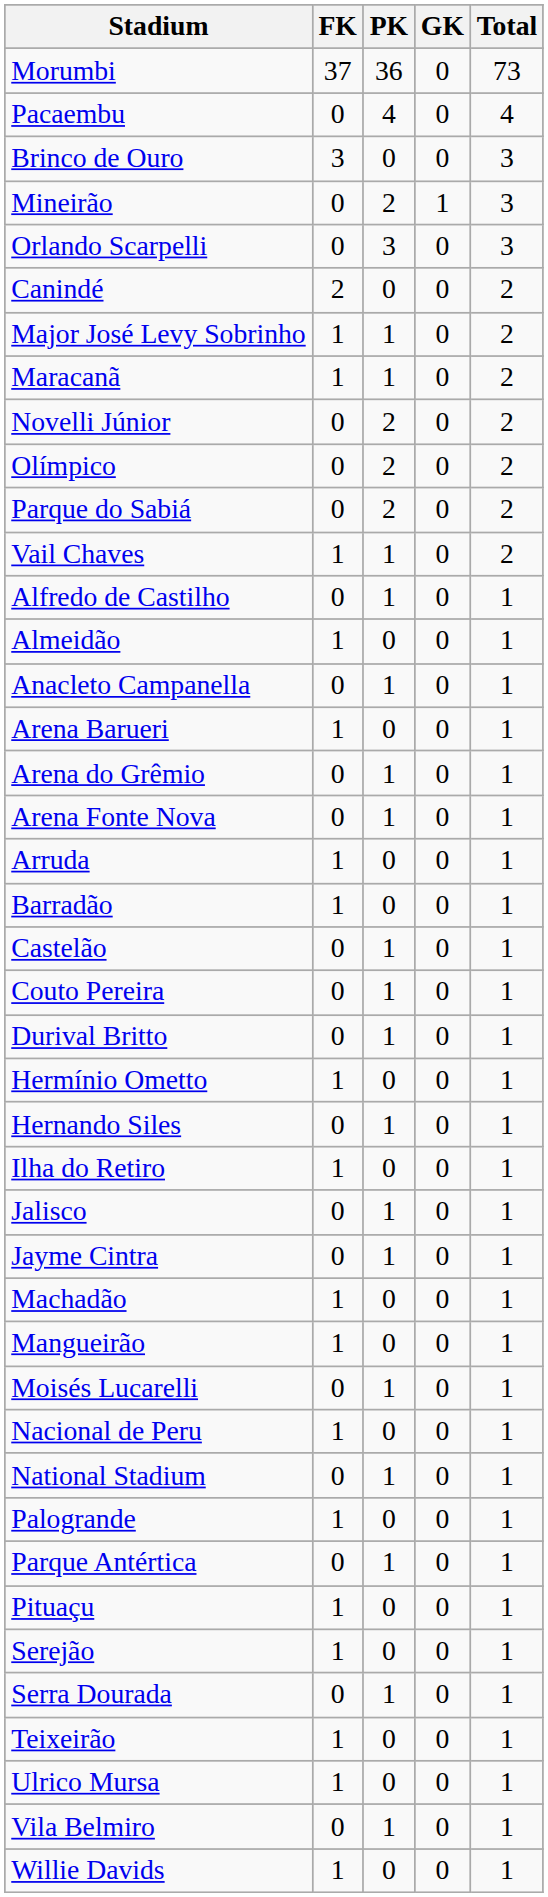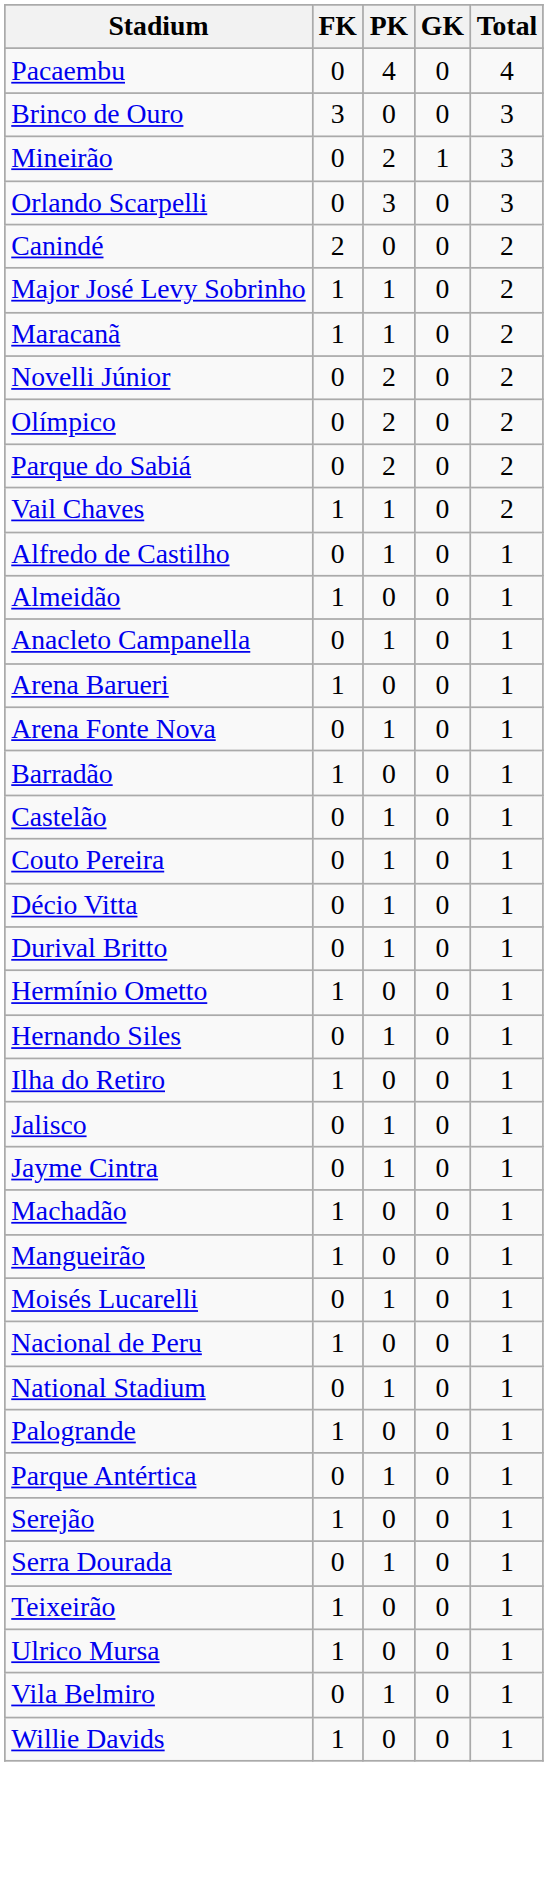 <table class="wikitable sortable">
 <tr>
 <th>Stadium</th>
 <th>FK</th>
 <th>PK</th>
 <th>GK</th>
 <th>Total</th>
-</tr>
-<tr>
-<td><a href='#'>Morumbi</a></td>
-<td align=center>37</td>
-<td align=center>36</td>
-<td align=center>0</td>
-<td align=center>73</td>
 </tr>
 <tr>
 <td><a href='#'>Pacaembu</a></td>
 <td align=center>0</td>
 <td align=center>4</td>
 <td align=center>0</td>
 <td align=center>4</td>
 </tr>
 <tr>
 <td><a href='#'>Brinco de Ouro</a></td>
 <td align=center>3</td>
 <td align=center>0</td>
 <td align=center>0</td>
 <td align=center>3</td>
 </tr>
 <tr>
 <td><a href='#'>Mineirão</a></td>
 <td align=center>0</td>
 <td align=center>2</td>
 <td align=center>1</td>
 <td align=center>3</td>
 </tr>
 <tr>
 <td><a href='#'>Orlando Scarpelli</a></td>
 <td align=center>0</td>
 <td align=center>3</td>
 <td align=center>0</td>
 <td align=center>3</td>
 </tr>
 <tr>
 <td><a href='#'>Canindé</a></td>
 <td align=center>2</td>
 <td align=center>0</td>
 <td align=center>0</td>
 <td align=center>2</td>
 </tr>
 <tr>
 <td><a href='#'>Major José Levy Sobrinho</a></td>
 <td align=center>1</td>
 <td align=center>1</td>
 <td align=center>0</td>
 <td align=center>2</td>
 </tr>
 <tr>
 <td><a href='#'>Maracanã</a></td>
 <td align=center>1</td>
 <td align=center>1</td>
 <td align=center>0</td>
 <td align=center>2</td>
 </tr>
 <tr>
 <td><a href='#'>Novelli Júnior</a></td>
 <td align=center>0</td>
 <td align=center>2</td>
 <td align=center>0</td>
 <td align=center>2</td>
 </tr>
 <tr>
 <td><a href='#'>Olímpico</a></td>
 <td align=center>0</td>
 <td align=center>2</td>
 <td align=center>0</td>
 <td align=center>2</td>
 </tr>
 <tr>
 <td><a href='#'>Parque do Sabiá</a></td>
 <td align=center>0</td>
 <td align=center>2</td>
 <td align=center>0</td>
 <td align=center>2</td>
 </tr>
 <tr>
 <td><a href='#'>Vail Chaves</a></td>
 <td align=center>1</td>
 <td align=center>1</td>
 <td align=center>0</td>
 <td align=center>2</td>
 </tr>
 <tr>
 <td><a href='#'>Alfredo de Castilho</a></td>
 <td align=center>0</td>
 <td align=center>1</td>
 <td align=center>0</td>
 <td align=center>1</td>
 </tr>
 <tr>
 <td><a href='#'>Almeidão</a></td>
 <td align=center>1</td>
 <td align=center>0</td>
 <td align=center>0</td>
 <td align=center>1</td>
 </tr>
 <tr>
 <td><a href='#'>Anacleto Campanella</a></td>
 <td align=center>0</td>
 <td align=center>1</td>
 <td align=center>0</td>
 <td align=center>1</td>
 </tr>
 <tr>
 <td><a href='#'>Arena Barueri</a></td>
 <td align=center>1</td>
 <td align=center>0</td>
 <td align=center>0</td>
 <td align=center>1</td>
 </tr>
 <tr>
-<td><a href='#'>Arena do Grêmio</a></td>
-<td align=center>0</td>
-<td align=center>1</td>
-<td align=center>0</td>
-<td align=center>1</td>
-</tr>
-<tr>
 <td><a href='#'>Arena Fonte Nova</a></td>
 <td align=center>0</td>
 <td align=center>1</td>
-<td align=center>0</td>
-<td align=center>1</td>
-</tr>
-<tr>
-<td><a href='#'>Arruda</a></td>
-<td align=center>1</td>
-<td align=center>0</td>
 <td align=center>0</td>
 <td align=center>1</td>
 </tr>
 <tr>
 <td><a href='#'>Barradão</a></td>
 <td align=center>1</td>
 <td align=center>0</td>
 <td align=center>0</td>
 <td align=center>1</td>
 </tr>
 <tr>
 <td><a href='#'>Castelão</a></td>
 <td align=center>0</td>
 <td align=center>1</td>
 <td align=center>0</td>
 <td align=center>1</td>
 </tr>
 <tr>
 <td><a href='#'>Couto Pereira</a></td>
+<td align=center>0</td>
+<td align=center>1</td>
+<td align=center>0</td>
+<td align=center>1</td>
+</tr>
+<tr>
+<td><a href='#'>Décio Vitta</a></td>
 <td align=center>0</td>
 <td align=center>1</td>
 <td align=center>0</td>
 <td align=center>1</td>
 </tr>
 <tr>
 <td><a href='#'>Durival Britto</a></td>
 <td align=center>0</td>
 <td align=center>1</td>
 <td align=center>0</td>
 <td align=center>1</td>
 </tr>
 <tr>
 <td><a href='#'>Hermínio Ometto</a></td>
 <td align=center>1</td>
 <td align=center>0</td>
 <td align=center>0</td>
 <td align=center>1</td>
 </tr>
 <tr>
 <td><a href='#'>Hernando Siles</a></td>
 <td align=center>0</td>
 <td align=center>1</td>
 <td align=center>0</td>
 <td align=center>1</td>
 </tr>
 <tr>
 <td><a href='#'>Ilha do Retiro</a></td>
 <td align=center>1</td>
 <td align=center>0</td>
 <td align=center>0</td>
 <td align=center>1</td>
 </tr>
 <tr>
 <td><a href='#'>Jalisco</a></td>
 <td align=center>0</td>
 <td align=center>1</td>
 <td align=center>0</td>
 <td align=center>1</td>
 </tr>
 <tr>
 <td><a href='#'>Jayme Cintra</a></td>
 <td align=center>0</td>
 <td align=center>1</td>
 <td align=center>0</td>
 <td align=center>1</td>
 </tr>
 <tr>
 <td><a href='#'>Machadão</a></td>
 <td align=center>1</td>
 <td align=center>0</td>
 <td align=center>0</td>
 <td align=center>1</td>
 </tr>
 <tr>
 <td><a href='#'>Mangueirão</a></td>
 <td align=center>1</td>
 <td align=center>0</td>
 <td align=center>0</td>
 <td align=center>1</td>
 </tr>
 <tr>
 <td><a href='#'>Moisés Lucarelli</a></td>
 <td align=center>0</td>
 <td align=center>1</td>
 <td align=center>0</td>
 <td align=center>1</td>
 </tr>
 <tr>
 <td><a href='#'>Nacional de Peru</a></td>
 <td align=center>1</td>
 <td align=center>0</td>
 <td align=center>0</td>
 <td align=center>1</td>
 </tr>
 <tr>
 <td><a href='#'>National Stadium</a></td>
 <td align=center>0</td>
 <td align=center>1</td>
 <td align=center>0</td>
 <td align=center>1</td>
 </tr>
 <tr>
 <td><a href='#'>Palogrande</a></td>
 <td align=center>1</td>
 <td align=center>0</td>
 <td align=center>0</td>
 <td align=center>1</td>
 </tr>
 <tr>
 <td><a href='#'>Parque Antértica</a></td>
 <td align=center>0</td>
 <td align=center>1</td>
 <td align=center>0</td>
 <td align=center>1</td>
 </tr>
 <tr>
-<td><a href='#'>Pituaçu</a></td>
-<td align=center>1</td>
-<td align=center>0</td>
-<td align=center>0</td>
-<td align=center>1</td>
-</tr>
-<tr>
 <td><a href='#'>Serejão</a></td>
 <td align=center>1</td>
 <td align=center>0</td>
 <td align=center>0</td>
 <td align=center>1</td>
 </tr>
 <tr>
 <td><a href='#'>Serra Dourada</a></td>
 <td align=center>0</td>
 <td align=center>1</td>
 <td align=center>0</td>
 <td align=center>1</td>
 </tr>
 <tr>
 <td><a href='#'>Teixeirão</a></td>
 <td align=center>1</td>
 <td align=center>0</td>
 <td align=center>0</td>
 <td align=center>1</td>
 </tr>
 <tr>
 <td><a href='#'>Ulrico Mursa</a></td>
 <td align=center>1</td>
 <td align=center>0</td>
 <td align=center>0</td>
 <td align=center>1</td>
 </tr>
 <tr>
 <td><a href='#'>Vila Belmiro</a></td>
 <td align=center>0</td>
 <td align=center>1</td>
 <td align=center>0</td>
 <td align=center>1</td>
 </tr>
 <tr>
 <td><a href='#'>Willie Davids</a></td>
 <td align=center>1</td>
 <td align=center>0</td>
 <td align=center>0</td>
 <td align=center>1</td>
 </tr>
 </table>
